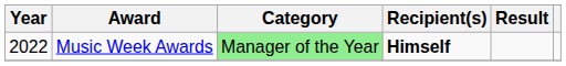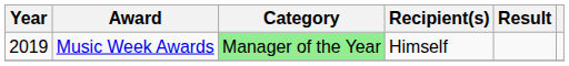 <table class="wikitable sortable plainrowheaders">
 <tr>
 <th>Year</th>
 <th>Award</th>
 <th>Category</th>
 <th>Recipient(s)</th>
 <th>Result</th>
 <th class="unsortable"></th>
 </tr>
 <tr>
-<td>2022</td>
+<td>2019</td>
 <td><a href='#'> Music Week Awards</a></td>
 <td style="background: lightgreen;">Manager of the Year</td>
-<td><strong>Himself</strong></td>
+<td>Himself</td>
 <td></td>
 <td style="text-align: center;"></td>
 </tr>
 <tr>
 </tr>
 </table>
